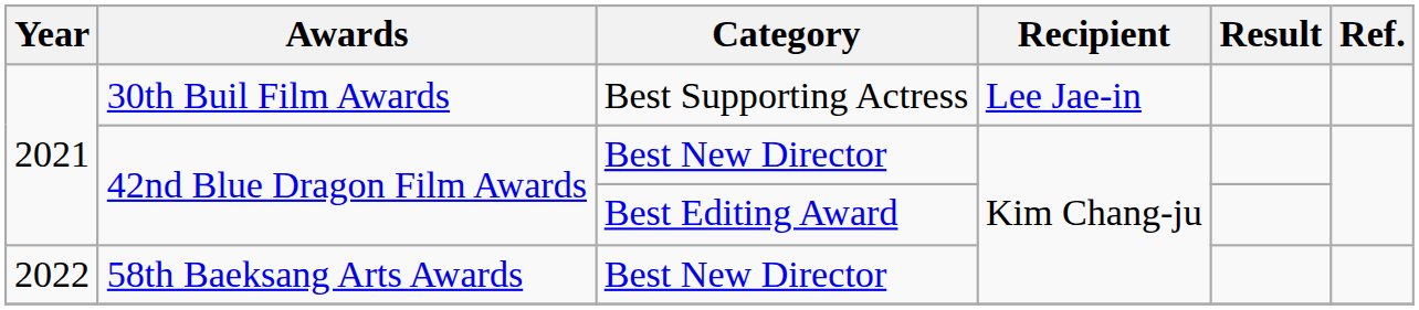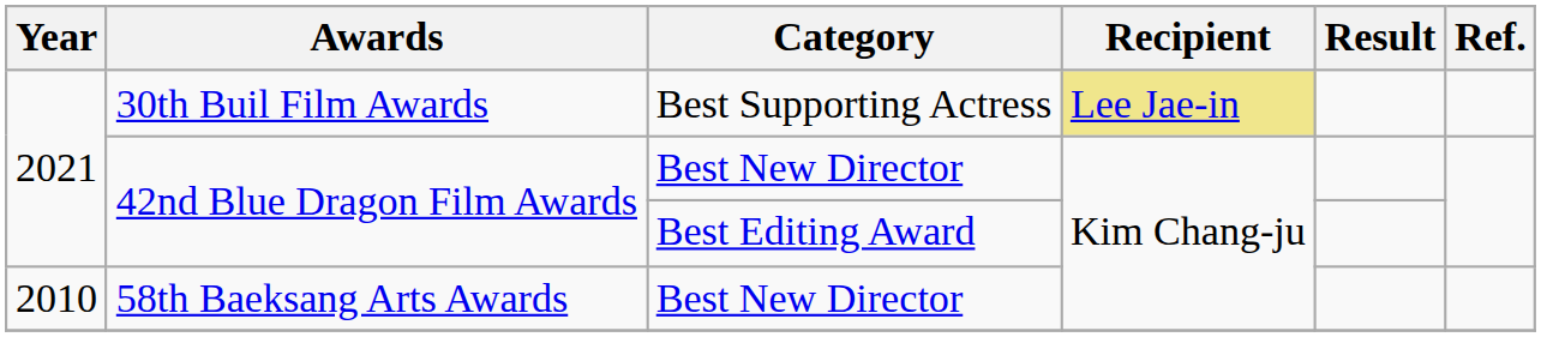 <table class="wikitable">
 <tr>
 <th>Year</th>
 <th>Awards</th>
 <th>Category</th>
 <th>Recipient</th>
 <th>Result</th>
 <th>Ref.</th>
 </tr>
 <tr>
 <td rowspan=3>2021</td>
 <td><a href='#'>30th Buil Film Awards</a></td>
 <td>Best Supporting Actress</td>
-<td><a href='#'>Lee Jae-in</a></td>
+<td style="background: khaki;"><a href='#'>Lee Jae-in</a></td>
 <td></td>
 <td></td>
 </tr>
 <tr>
 <td rowspan=2><a href='#'>42nd Blue Dragon Film Awards</a></td>
 <td><a href='#'>Best New Director</a></td>
 <td rowspan=3>Kim Chang-ju</td>
 <td></td>
 <td rowspan=2></td>
 </tr>
 <tr>
 <td><a href='#'>Best Editing Award</a></td>
 <td></td>
 </tr>
 <tr>
-<td rowspan="1">2022</td>
+<td rowspan="1">2010</td>
 <td scope="row" rowspan="1"><a href='#'>58th Baeksang Arts Awards</a></td>
 <td><a href='#'>Best New Director</a></td>
 <td></td>
 <td rowspan="1"></td>
 </tr>
 <tr>
 </tr>
 </table>
